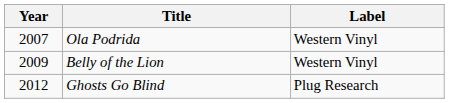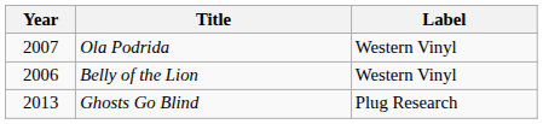 <table class="wikitable">
 <tr>
 <th style="width:3.5em;">Year</th>
 <th style="width:15em;">Title</th>
 <th style="width:10em;">Label</th>
 </tr>
 <tr>
 <td style="text-align:center;">2007</td>
 <td><em>Ola Podrida</em></td>
 <td>Western Vinyl</td>
 </tr>
 <tr>
-<td style="text-align:center;">2009</td>
+<td style="text-align:center;">2006</td>
 <td><em>Belly of the Lion</em></td>
 <td>Western Vinyl</td>
 </tr>
 <tr>
-<td style="text-align:center;">2012</td>
+<td style="text-align:center;">2013</td>
 <td><em>Ghosts Go Blind</em></td>
 <td>Plug Research</td>
 </tr>
 </table>
